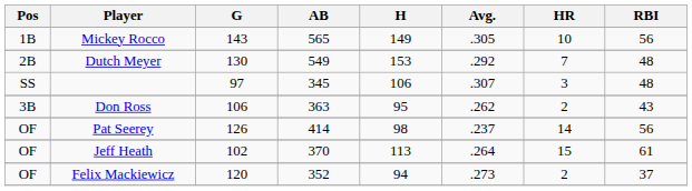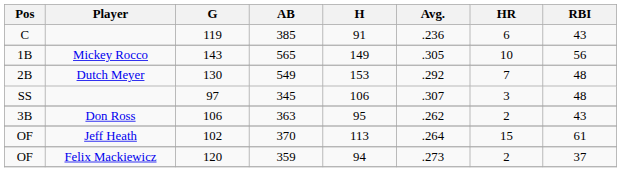 <table class="wikitable sortable">
 <tr>
 <th bgcolor="#DDDDFF" width="5%">Pos</th>
 <th bgcolor="#DDDDFF" width="16%">Player</th>
 <th bgcolor="#DDDDFF" width="9%">G</th>
 <th bgcolor="#DDDDFF" width="9%">AB</th>
 <th bgcolor="#DDDDFF" width="9%">H</th>
 <th bgcolor="#DDDDFF" width="9%">Avg.</th>
 <th bgcolor="#DDDDFF" width="9%">HR</th>
 <th bgcolor="#DDDDFF" width="9%">RBI</th>
+</tr>
+<tr align="center">
+<td>C</td>
+<td></td>
+<td>119</td>
+<td>385</td>
+<td>91</td>
+<td>.236</td>
+<td>6</td>
+<td>43</td>
 </tr>
 <tr>
 </tr>
 <tr align="center">
 <td>1B</td>
 <td><a href='#'>Mickey Rocco</a></td>
 <td>143</td>
 <td>565</td>
 <td>149</td>
 <td>.305</td>
 <td>10</td>
 <td>56</td>
 </tr>
 <tr>
 </tr>
 <tr align="center">
 <td>2B</td>
 <td><a href='#'>Dutch Meyer</a></td>
 <td>130</td>
 <td>549</td>
 <td>153</td>
 <td>.292</td>
 <td>7</td>
 <td>48</td>
 </tr>
 <tr align="center">
 <td>SS</td>
 <td></td>
 <td>97</td>
 <td>345</td>
 <td>106</td>
 <td>.307</td>
 <td>3</td>
 <td>48</td>
 </tr>
 <tr>
 </tr>
 <tr align="center">
 <td>3B</td>
 <td><a href='#'>Don Ross</a></td>
 <td>106</td>
 <td>363</td>
 <td>95</td>
 <td>.262</td>
 <td>2</td>
 <td>43</td>
 </tr>
 <tr>
 </tr>
-<tr align="center">
-<td>OF</td>
-<td><a href='#'>Pat Seerey</a></td>
-<td>126</td>
-<td>414</td>
-<td>98</td>
-<td>.237</td>
-<td>14</td>
-<td>56</td>
-</tr>
 <tr>
 </tr>
 <tr align="center">
 <td>OF</td>
 <td><a href='#'>Jeff Heath</a></td>
 <td>102</td>
 <td>370</td>
 <td>113</td>
 <td>.264</td>
 <td>15</td>
 <td>61</td>
 </tr>
 <tr>
 </tr>
 <tr align="center">
 <td>OF</td>
 <td><a href='#'>Felix Mackiewicz</a></td>
 <td>120</td>
-<td>352</td>
+<td>359</td>
 <td>94</td>
 <td>.273</td>
 <td>2</td>
 <td>37</td>
 </tr>
 <tr align="center">
 </tr>
 </table>
